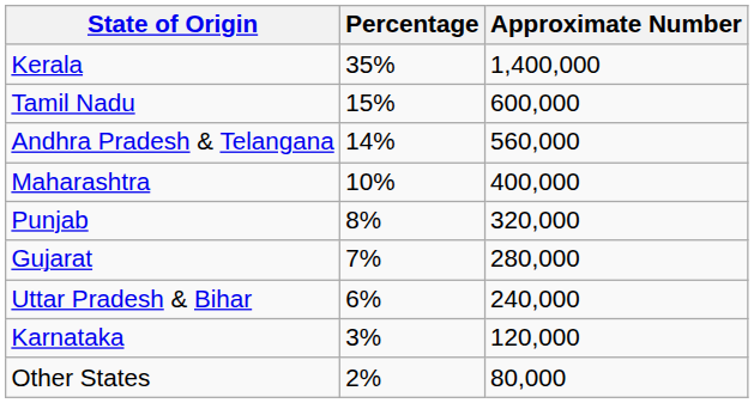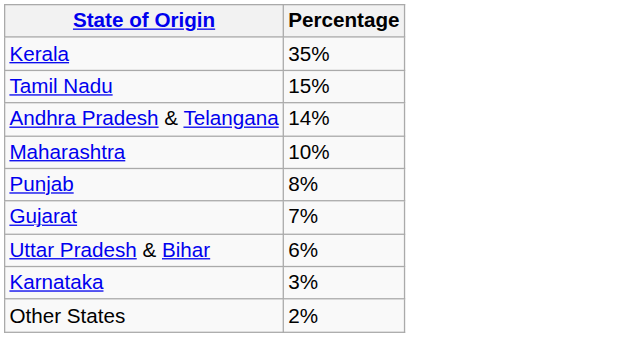 <table class="wikitable">
 <tr>
 <th><a href='#'>State of Origin</a></th>
 <th>Percentage</th>
-<th>Approximate Number</th>
 </tr>
 <tr>
 <td><a href='#'>Kerala</a></td>
 <td>35%</td>
-<td>1,400,000</td>
 </tr>
 <tr>
 <td><a href='#'>Tamil Nadu</a></td>
 <td>15%</td>
-<td>600,000</td>
 </tr>
 <tr>
 <td><a href='#'>Andhra Pradesh</a> & <a href='#'>Telangana</a></td>
 <td>14%</td>
-<td>560,000</td>
 </tr>
 <tr>
 <td><a href='#'>Maharashtra</a></td>
 <td>10%</td>
-<td>400,000</td>
 </tr>
 <tr>
 <td><a href='#'>Punjab</a></td>
 <td>8%</td>
-<td>320,000</td>
 </tr>
 <tr>
 <td><a href='#'>Gujarat</a></td>
 <td>7%</td>
-<td>280,000</td>
 </tr>
 <tr>
 <td><a href='#'>Uttar Pradesh</a> & <a href='#'>Bihar</a></td>
 <td>6%</td>
-<td>240,000</td>
 </tr>
 <tr>
 <td><a href='#'>Karnataka</a></td>
 <td>3%</td>
-<td>120,000</td>
 </tr>
 <tr>
 <td>Other States</td>
 <td>2%</td>
-<td>80,000</td>
 </tr>
 </table>
